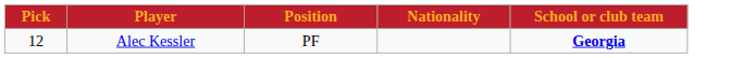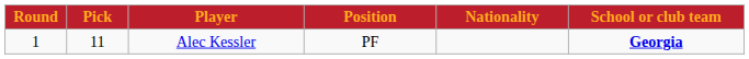 <table class="wikitable sortable sortable">
 <tr>
+<th style="background:#BC1E2C;color:#FFAA1D;" width="7%">Round</th>
 <th style="background:#BC1E2C;color:#FFAA1D;" width="7%">Pick</th>
 <th style="background:#BC1E2C;color:#FFAA1D;" width="20%">Player</th>
 <th style="background:#BC1E2C;color:#FFAA1D;" width="15%">Position</th>
 <th style="background:#BC1E2C;color:#FFAA1D;" width="15%">Nationality</th>
 <th style="background:#BC1E2C;color:#FFAA1D;" width="20%">School or club team</th>
 </tr>
 <tr style="text-align: center">
-<td>12</td>
+<td>1</td>
+<td>11</td>
 <td><a href='#'>Alec Kessler</a></td>
 <td>PF</td>
 <td></td>
 <td><strong><a href='#'>Georgia</a></strong></td>
 </tr>
 </table>
